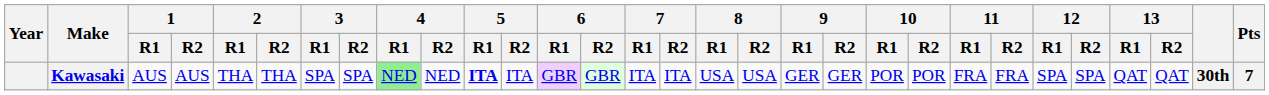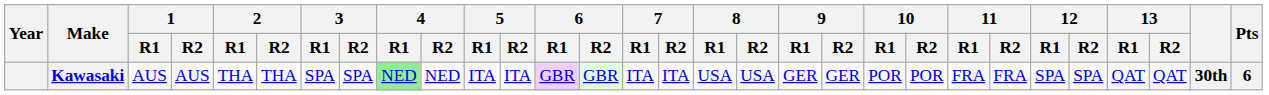 <table class="wikitable" style="text-align:center; font-size:90%;">
 <tr>
 <th rowspan="2">Year</th>
 <th rowspan="2">Make</th>
 <th colspan="2">1</th>
 <th colspan="2">2</th>
 <th colspan="2">3</th>
 <th colspan="2">4</th>
 <th colspan="2">5</th>
 <th colspan="2">6</th>
 <th colspan="2">7</th>
 <th colspan="2">8</th>
 <th colspan="2">9</th>
 <th colspan="2">10</th>
 <th colspan="2">11</th>
 <th colspan="2">12</th>
 <th colspan="2">13</th>
 <th rowspan="2"></th>
 <th rowspan="2">Pts</th>
 </tr>
 <tr>
 <th>R1</th>
 <th>R2</th>
 <th>R1</th>
 <th>R2</th>
 <th>R1</th>
 <th>R2</th>
 <th>R1</th>
 <th>R2</th>
 <th>R1</th>
 <th>R2</th>
 <th>R1</th>
 <th>R2</th>
 <th>R1</th>
 <th>R2</th>
 <th>R1</th>
 <th>R2</th>
 <th>R1</th>
 <th>R2</th>
 <th>R1</th>
 <th>R2</th>
 <th>R1</th>
 <th>R2</th>
 <th>R1</th>
 <th>R2</th>
 <th>R1</th>
 <th>R2</th>
 </tr>
 <tr>
 <th></th>
 <th><a href='#'>Kawasaki</a></th>
 <td><a href='#'>AUS</a></td>
 <td><a href='#'>AUS</a></td>
 <td><a href='#'>THA</a></td>
 <td><a href='#'>THA</a></td>
 <td><a href='#'>SPA</a></td>
 <td><a href='#'>SPA</a></td>
 <td style="background: lightgreen;"><a href='#'>NED</a></td>
 <td><a href='#'>NED</a></td>
-<td><strong><a href='#'>ITA</a></strong></td>
+<td><a href='#'>ITA</a></td>
 <td><a href='#'>ITA</a></td>
 <td style="background:#efcfff;"><a href='#'>GBR</a><br></td>
 <td style="background:#dfffdf;"><a href='#'>GBR</a><br></td>
 <td><a href='#'>ITA</a></td>
 <td><a href='#'>ITA</a></td>
 <td><a href='#'>USA</a></td>
 <td><a href='#'>USA</a></td>
 <td><a href='#'>GER</a></td>
 <td><a href='#'>GER</a></td>
 <td><a href='#'>POR</a></td>
 <td><a href='#'>POR</a></td>
 <td><a href='#'>FRA</a></td>
 <td><a href='#'>FRA</a></td>
 <td><a href='#'>SPA</a></td>
 <td><a href='#'>SPA</a></td>
 <td><a href='#'>QAT</a></td>
 <td><a href='#'>QAT</a></td>
 <th>30th</th>
-<th>7</th>
+<th>6</th>
 </tr>
 </table>
